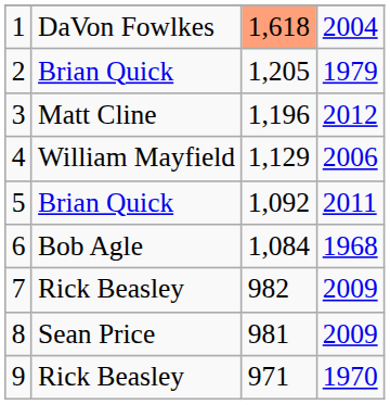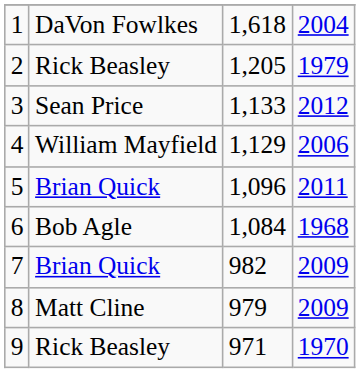 <table class="wikitable">
 <tr>
 </tr>
 <tr>
 <td>1</td>
 <td>DaVon Fowlkes</td>
-<td style="background: lightsalmon;">1,618</td>
+<td>1,618</td>
 <td><a href='#'>2004</a></td>
 </tr>
 <tr>
 <td>2</td>
-<td><a href='#'>Brian Quick</a></td>
+<td>Rick Beasley</td>
 <td>1,205</td>
 <td><a href='#'>1979</a></td>
 </tr>
 <tr>
 <td>3</td>
-<td>Matt Cline</td>
-<td>1,196</td>
+<td>Sean Price</td>
+<td>1,133</td>
 <td><a href='#'>2012</a></td>
 </tr>
 <tr>
 <td>4</td>
 <td>William Mayfield</td>
 <td>1,129</td>
 <td><a href='#'>2006</a></td>
 </tr>
 <tr>
 <td>5</td>
 <td><a href='#'>Brian Quick</a></td>
-<td>1,092</td>
+<td>1,096</td>
 <td><a href='#'>2011</a></td>
 </tr>
 <tr>
 <td>6</td>
 <td>Bob Agle</td>
 <td>1,084</td>
 <td><a href='#'>1968</a></td>
 </tr>
 <tr>
 <td>7</td>
-<td>Rick Beasley</td>
+<td><a href='#'>Brian Quick</a></td>
 <td>982</td>
 <td><a href='#'>2009</a></td>
 </tr>
 <tr>
 <td>8</td>
-<td>Sean Price</td>
-<td>981</td>
+<td>Matt Cline</td>
+<td>979</td>
 <td><a href='#'>2009</a></td>
 </tr>
 <tr>
 <td>9</td>
 <td>Rick Beasley</td>
 <td>971</td>
 <td><a href='#'>1970</a></td>
 </tr>
 </table>
